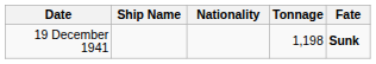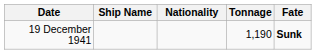 <table class="wikitable sortable">
 <tr>
 <th width="130px">Date</th>
 <th width="90px">Ship Name</th>
 <th width="100px">Nationality</th>
 <th width="25px">Tonnage</th>
 <th width="50px">Fate</th>
 </tr>
 <tr>
 <td align="right">19 December 1941</td>
 <td align="left"></td>
 <td align="left"></td>
-<td align="right">1,198</td>
+<td align="right">1,190</td>
 <td align="left"><strong>Sunk</strong></td>
 </tr>
 </table>
